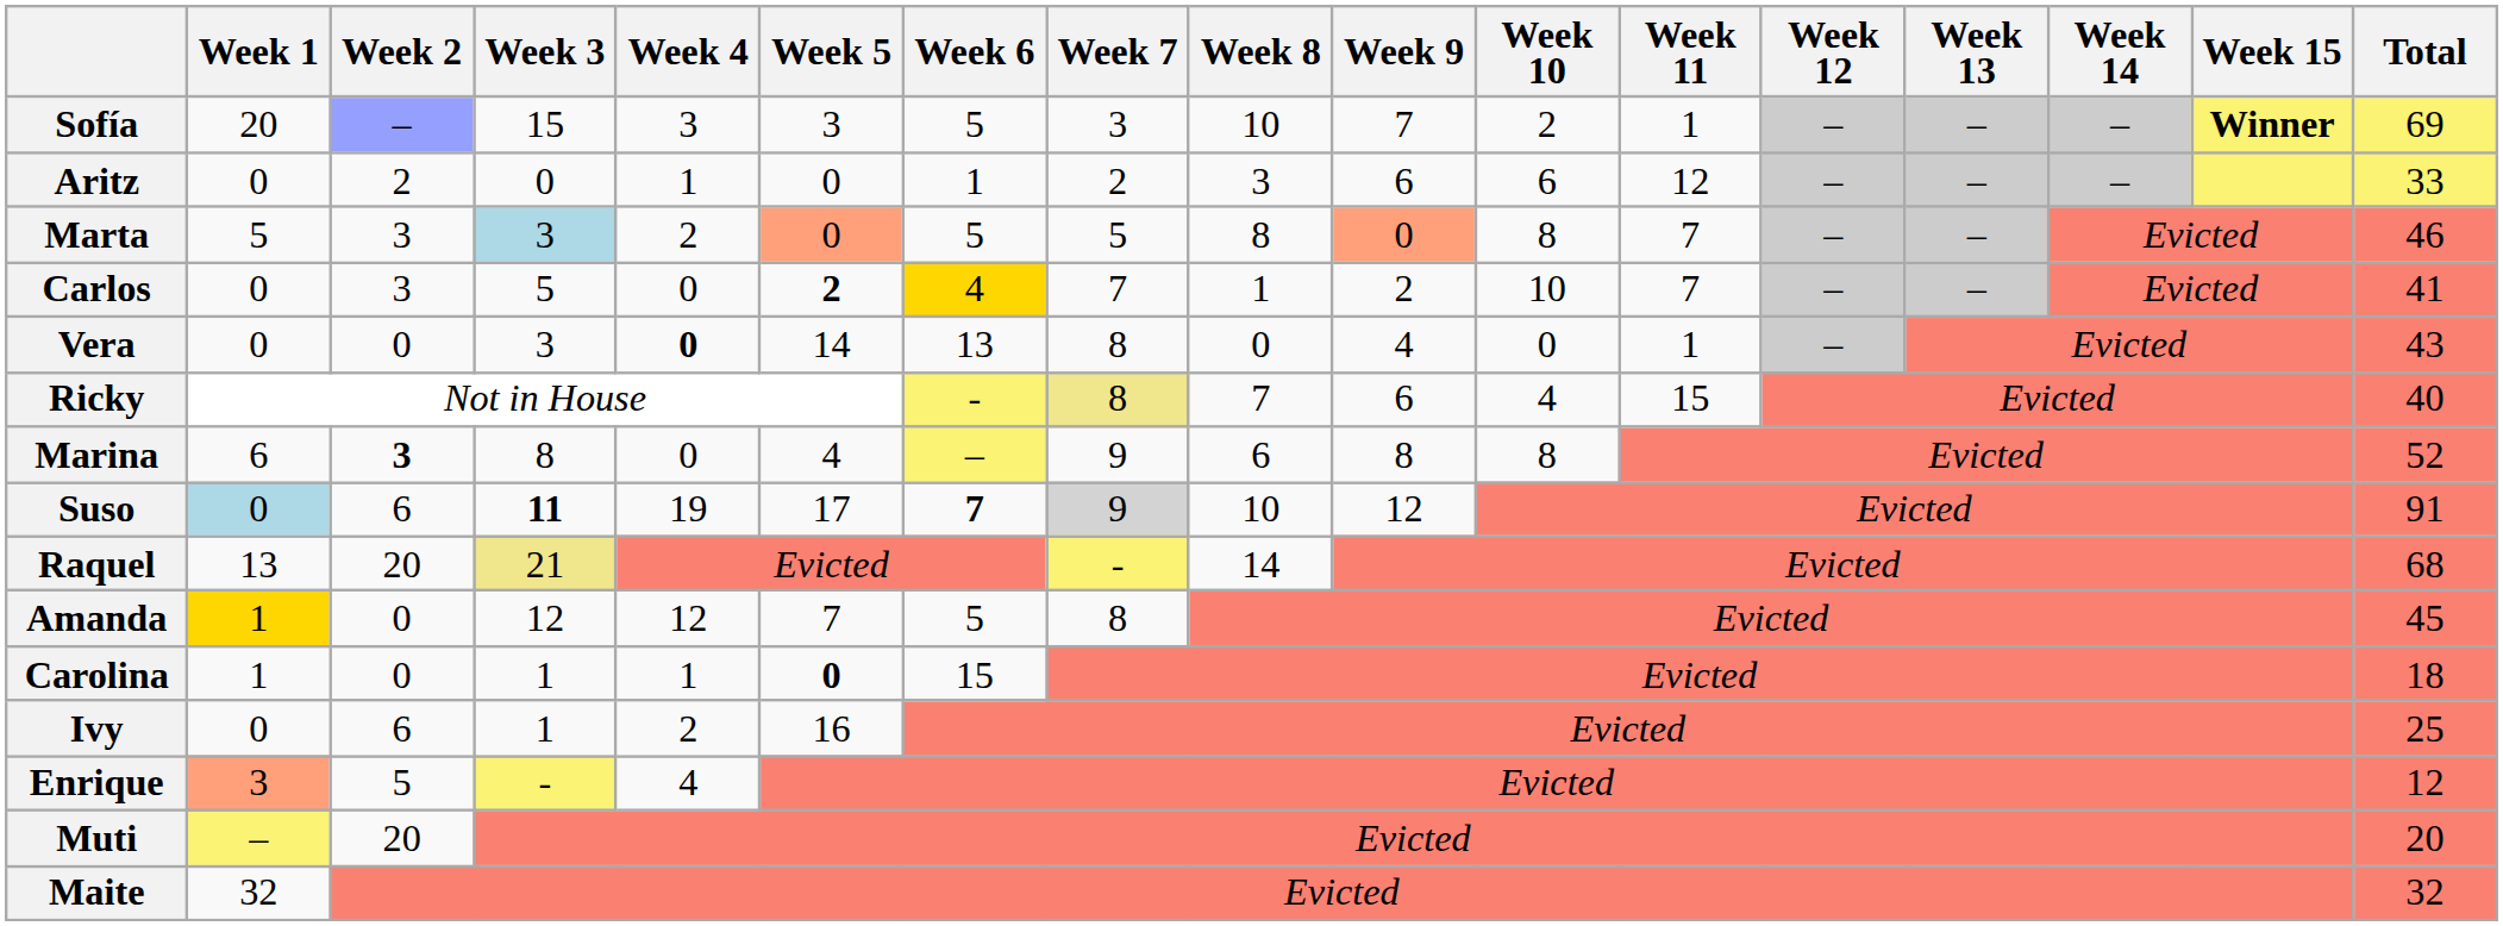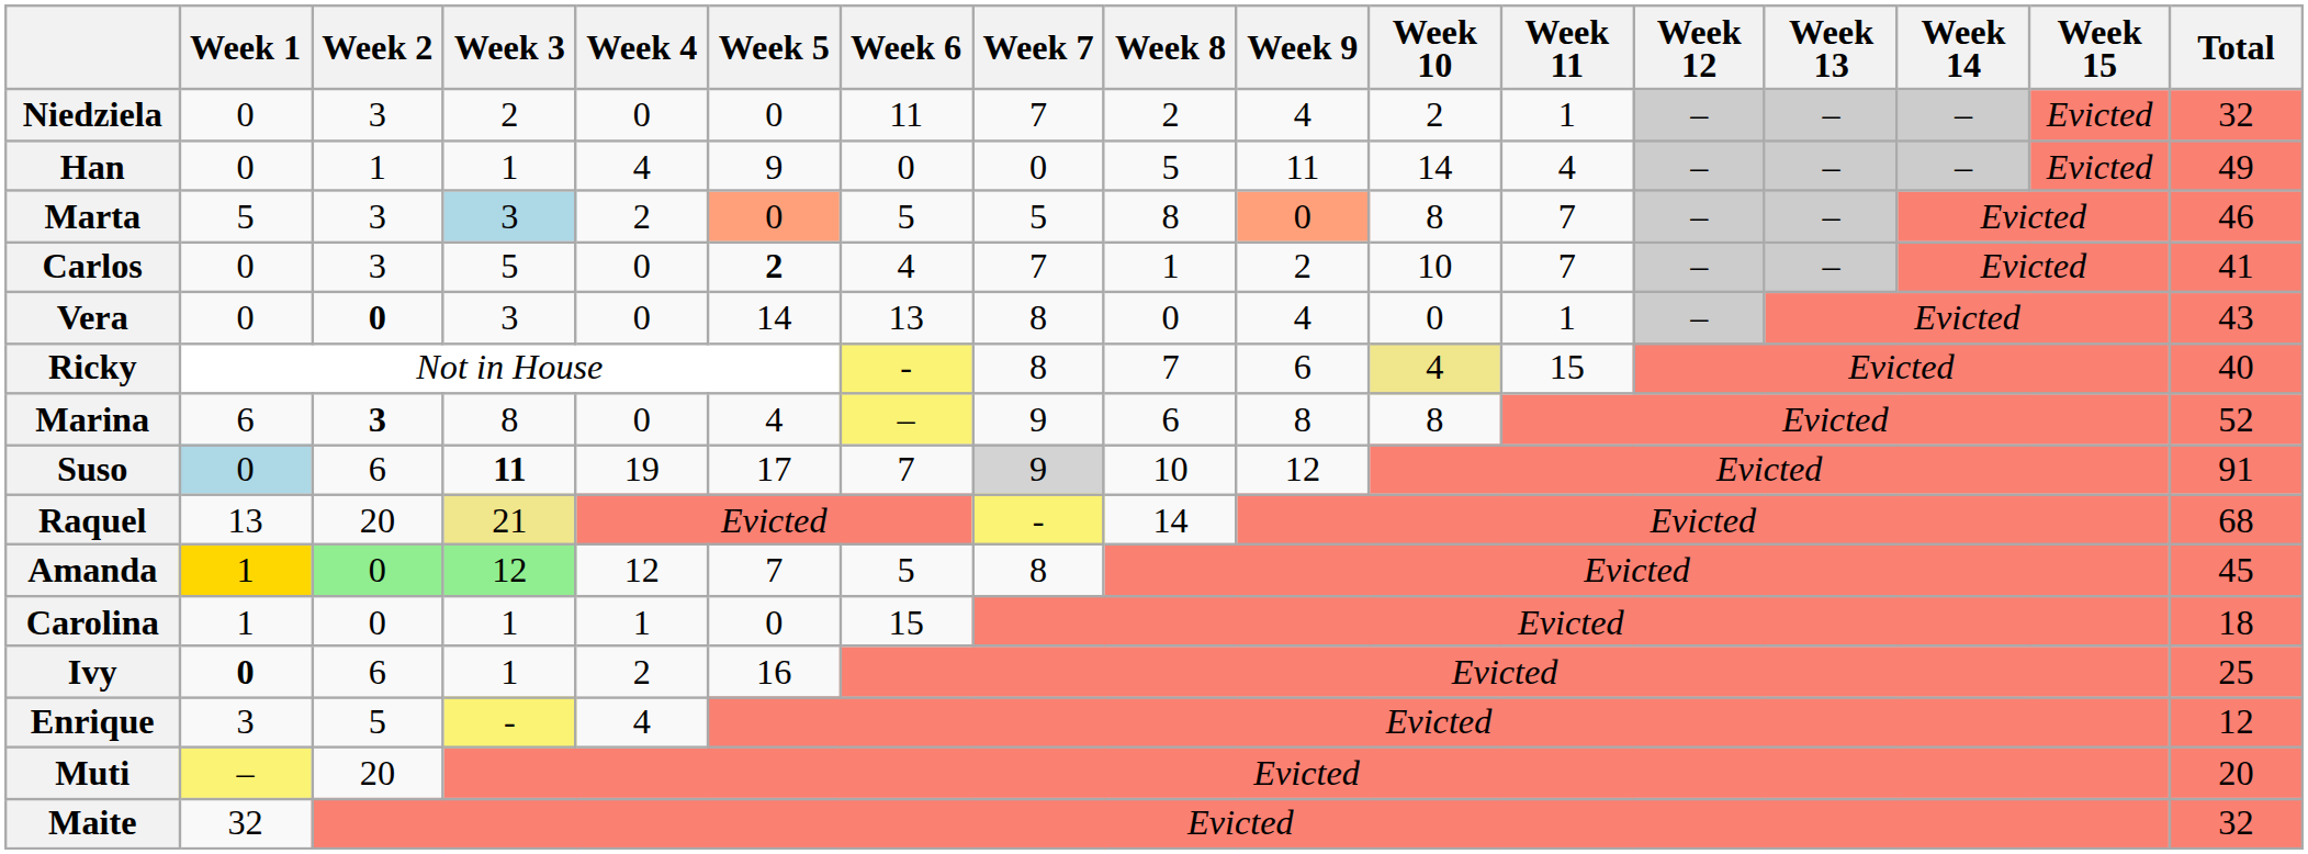 <table class="wikitable" style="width:100%; text-align:center; font-size:85%; line-height:13px;">
 <tr>
 <th style="width:5%"></th>
 <th style="width:5%">Week 1</th>
 <th style="width:5%">Week 2</th>
 <th style="width:5%">Week 3</th>
 <th style="width:5%">Week 4</th>
 <th style="width:5%">Week 5</th>
 <th style="width:5%">Week 6</th>
 <th style="width:5%">Week 7</th>
 <th style="width:5%">Week 8</th>
 <th style="width:5%">Week 9</th>
 <th style="width:5%">Week 10</th>
 <th style="width:5%">Week 11</th>
 <th style="width:5%">Week 12</th>
 <th style="width:5%">Week 13</th>
 <th style="width:5%">Week 14</th>
 <th style="width:5%">Week 15</th>
 <th style="width:5%">Total</th>
 </tr>
 <tr>
-<th>Sofía</th>
-<td>20</td>
-<td style="background-color: rgb(149, 159, 253);">–</td>
-<td>15</td>
+<th>Niedziela</th>
+<td>0</td>
 <td>3</td>
-<td>3</td>
-<td>5</td>
-<td>3</td>
-<td>10</td>
+<td>2</td>
+<td>0</td>
+<td>0</td>
+<td>11</td>
 <td>7</td>
+<td>2</td>
+<td>4</td>
 <td>2</td>
 <td>1</td>
 <td style="background:#CCCCCC; text-align:center">–</td>
 <td style="background:#CCCCCC; text-align:center">–</td>
 <td style="background:#CCCCCC; text-align:center">–</td>
-<td style="background:#fbf373"><strong>Winner</strong></td>
-<td style="background:#fbf373">69</td>
+<td style="background:#fa8072"><em>Evicted</em></td>
+<td style="background:#fa8072">32</td>
 </tr>
 <tr>
-<th>Aritz</th>
-<td>0</td>
-<td>2</td>
+<th>Han</th>
 <td>0</td>
 <td>1</td>
+<td>1</td>
+<td>4</td>
+<td>9</td>
 <td>0</td>
-<td>1</td>
-<td>2</td>
-<td>3</td>
-<td>6</td>
-<td>6</td>
-<td>12</td>
+<td>0</td>
+<td>5</td>
+<td>11</td>
+<td>14</td>
+<td>4</td>
 <td style="background:#CCCCCC; text-align:center">–</td>
 <td style="background:#CCCCCC; text-align:center">–</td>
 <td style="background:#CCCCCC; text-align:center">–</td>
-<td style="background:#fbf373"><strong></strong></td>
-<td style="background:#fbf373">33</td>
+<td style="background:#fa8072"><em>Evicted</em></td>
+<td style="background:#fa8072">49</td>
 </tr>
 <tr>
 <th>Marta</th>
 <td>5</td>
 <td>3</td>
 <td style="background: lightblue;">3</td>
 <td>2</td>
 <td style="background: lightsalmon;">0</td>
 <td>5</td>
 <td>5</td>
 <td>8</td>
 <td style="background: lightsalmon;">0</td>
 <td>8</td>
 <td>7</td>
 <td style="background:#CCCCCC; text-align:center">–</td>
 <td style="background:#CCCCCC; text-align:center">–</td>
 <td colspan="2" style="background:#fa8072"><em>Evicted</em></td>
 <td style="background:#fa8072">46</td>
 </tr>
 <tr>
 <th>Carlos</th>
 <td>0</td>
 <td>3</td>
 <td>5</td>
 <td>0</td>
 <td><strong>2</strong></td>
-<td style="background: gold;">4</td>
+<td>4</td>
 <td>7</td>
 <td>1</td>
 <td>2</td>
 <td>10</td>
 <td>7</td>
 <td style="background:#CCCCCC; text-align:center">–</td>
 <td style="background:#CCCCCC; text-align:center">–</td>
 <td colspan="2" style="background:#fa8072"><em>Evicted</em></td>
 <td style="background:#fa8072">41</td>
 </tr>
 <tr>
 <th>Vera</th>
 <td>0</td>
+<td><strong>0</strong></td>
+<td>3</td>
 <td>0</td>
-<td>3</td>
-<td><strong>0</strong></td>
 <td>14</td>
 <td>13</td>
 <td>8</td>
 <td>0</td>
 <td>4</td>
 <td>0</td>
 <td>1</td>
 <td style="background:#CCCCCC; text-align:center">–</td>
 <td colspan="3" style="background:#fa8072"><em>Evicted</em></td>
 <td style="background:#fa8072">43</td>
 </tr>
 <tr>
 <th>Ricky</th>
 <td colspan="5" style="background-color: white;"><em>Not in House</em></td>
 <td style="background:#FBF373; text-align:center">-</td>
-<td style="background: khaki;">8</td>
+<td>8</td>
 <td>7</td>
 <td>6</td>
-<td>4</td>
+<td style="background: khaki;">4</td>
 <td>15</td>
 <td colspan="4" style="background:#fa8072"><em>Evicted</em></td>
 <td style="background:#fa8072">40</td>
 </tr>
 <tr>
 <th>Marina</th>
 <td>6</td>
 <td><strong>3</strong></td>
 <td>8</td>
 <td>0</td>
 <td>4</td>
 <td style="background:#FBF373; text-align:center">–</td>
 <td>9</td>
 <td>6</td>
 <td>8</td>
 <td>8</td>
 <td colspan="5" style="background:#fa8072"><em>Evicted</em></td>
 <td style="background:#fa8072">52</td>
 </tr>
 <tr>
 <th>Suso</th>
 <td style="background: lightblue;">0</td>
 <td>6</td>
 <td><strong>11</strong></td>
 <td>19</td>
 <td>17</td>
-<td><strong>7</strong></td>
+<td>7</td>
 <td style="background: lightgrey;">9</td>
 <td>10</td>
 <td>12</td>
 <td colspan="6" style="background:#fa8072"><em>Evicted</em></td>
 <td style="background:#fa8072">91</td>
 </tr>
 <tr>
 <th>Raquel</th>
 <td>13</td>
 <td>20</td>
 <td style="background: khaki;">21</td>
 <td colspan="3" style="background:#fa8072"><em>Evicted</em></td>
 <td style="background:#FBF373; text-align:center">-</td>
 <td>14</td>
 <td colspan="7" style="background:#fa8072"><em>Evicted</em></td>
 <td style="background:#fa8072">68</td>
 </tr>
 <tr>
 <th>Amanda</th>
 <td style="background: gold;">1</td>
-<td>0</td>
-<td>12</td>
+<td style="background: lightgreen;">0</td>
+<td style="background: lightgreen;">12</td>
 <td>12</td>
 <td>7</td>
 <td>5</td>
 <td>8</td>
 <td colspan="8" style="background:#fa8072"><em>Evicted</em></td>
 <td style="background:#fa8072">45</td>
 </tr>
 <tr>
 <th>Carolina</th>
 <td>1</td>
 <td>0</td>
 <td>1</td>
 <td>1</td>
-<td><strong>0</strong></td>
+<td>0</td>
 <td>15</td>
 <td colspan="9" style="background:#fa8072"><em>Evicted</em></td>
 <td style="background:#fa8072">18</td>
 </tr>
 <tr>
 <th>Ivy</th>
-<td>0</td>
+<td><strong>0</strong></td>
 <td>6</td>
 <td>1</td>
 <td>2</td>
 <td>16</td>
 <td colspan="10" style="background:#fa8072"><em>Evicted</em></td>
 <td style="background:#fa8072">25</td>
 </tr>
 <tr>
 <th>Enrique</th>
-<td style="background: lightsalmon;">3</td>
+<td>3</td>
 <td>5</td>
 <td style="background:#FBF373; text-align:center">-</td>
 <td>4</td>
 <td colspan="11" style="background:#fa8072"><em>Evicted</em></td>
 <td style="background:#fa8072">12</td>
 </tr>
 <tr>
 <th>Muti</th>
 <td style="background:#FBF373; text-align:center">–</td>
 <td>20</td>
 <td colspan="13" style="background:#fa8072"><em>Evicted</em></td>
 <td style="background:#fa8072">20</td>
 </tr>
 <tr>
 <th>Maite</th>
 <td>32</td>
 <td colspan="14" style="background:#fa8072"><em>Evicted</em></td>
 <td style="background:#fa8072">32</td>
 </tr>
 </table>
